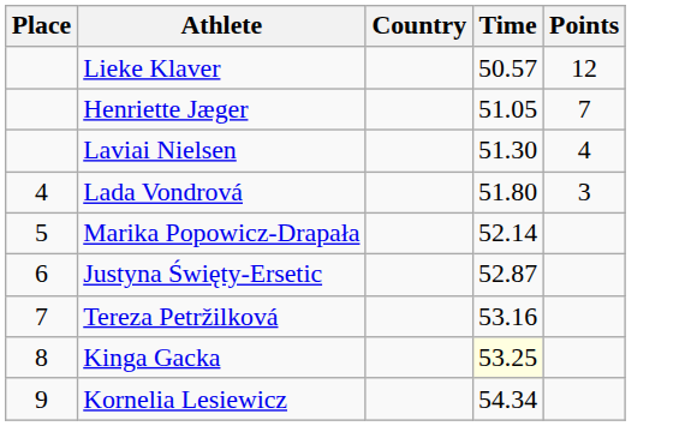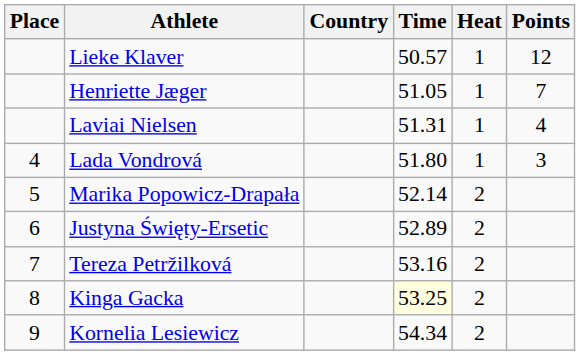 <table class="wikitable">
 <tr>
 <th>Place</th>
 <th>Athlete</th>
 <th>Country</th>
 <th>Time</th>
+<th>Heat</th>
 <th>Points</th>
 </tr>
 <tr>
 <td align=center></td>
 <td><a href='#'>Lieke Klaver</a></td>
 <td></td>
 <td>50.57</td>
+<td align=center>1</td>
 <td align=center>12</td>
 </tr>
 <tr>
 <td align=center></td>
 <td><a href='#'>Henriette Jæger</a></td>
 <td></td>
 <td>51.05</td>
+<td align=center>1</td>
 <td align=center>7</td>
 </tr>
 <tr>
 <td align=center></td>
 <td><a href='#'>Laviai Nielsen</a></td>
 <td></td>
-<td>51.30</td>
+<td>51.31</td>
+<td align=center>1</td>
 <td align=center>4</td>
 </tr>
 <tr>
 <td align=center>4</td>
 <td><a href='#'>Lada Vondrová</a></td>
 <td></td>
 <td>51.80</td>
+<td align=center>1</td>
 <td align=center>3</td>
 </tr>
 <tr>
 <td align=center>5</td>
 <td><a href='#'>Marika Popowicz-Drapała</a></td>
 <td></td>
 <td>52.14</td>
+<td align=center>2</td>
 <td align=center></td>
 </tr>
 <tr>
 <td align=center>6</td>
 <td><a href='#'>Justyna Święty-Ersetic</a></td>
 <td></td>
-<td>52.87</td>
+<td>52.89</td>
+<td align=center>2</td>
 <td align=center></td>
 </tr>
 <tr>
 <td align=center>7</td>
 <td><a href='#'>Tereza Petržilková</a></td>
 <td></td>
 <td>53.16</td>
+<td align=center>2</td>
 <td align=center></td>
 </tr>
 <tr>
 <td align=center>8</td>
 <td><a href='#'>Kinga Gacka</a></td>
 <td></td>
 <td style="background: lightyellow;">53.25</td>
+<td align=center>2</td>
 <td align=center></td>
 </tr>
 <tr>
 <td align=center>9</td>
 <td><a href='#'>Kornelia Lesiewicz</a></td>
 <td></td>
 <td>54.34</td>
+<td align=center>2</td>
 <td align=center></td>
 </tr>
 </table>
